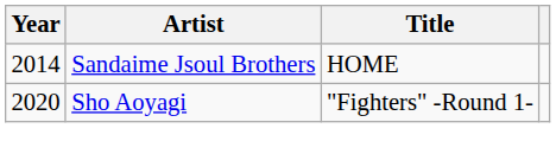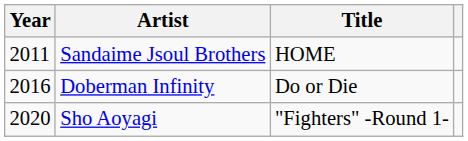 <table class="wikitable sortable">
 <tr>
 <th>Year</th>
 <th>Artist</th>
 <th>Title</th>
 <th class="unsortable"></th>
 </tr>
 <tr>
-<td>2014</td>
+<td>2011</td>
 <td><a href='#'>Sandaime Jsoul Brothers</a></td>
 <td>HOME</td>
+<td></td>
+</tr>
+<tr>
+<td>2016</td>
+<td><a href='#'>Doberman Infinity</a></td>
+<td>Do or Die</td>
 <td></td>
 </tr>
 <tr>
 <td>2020</td>
 <td><a href='#'>Sho Aoyagi</a></td>
 <td>"Fighters" -Round 1-</td>
 <td></td>
 </tr>
 </table>
